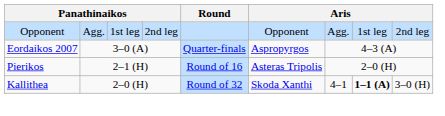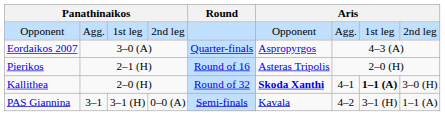 <table class="wikitable" style="text-align:center">
 <tr>
 <th colspan=4>Panathinaikos</th>
 <th>Round</th>
 <th colspan=4>Aris</th>
 </tr>
 <tr style="background:#c1e0ff">
 <td>Opponent</td>
 <td>Agg.</td>
 <td>1st leg</td>
 <td>2nd leg</td>
 <td></td>
 <td>Opponent</td>
 <td>Agg.</td>
 <td>1st leg</td>
 <td>2nd leg</td>
 </tr>
 <tr>
 <td align=left><a href='#'>Eordaikos 2007</a></td>
 <td colspan=3>3–0 (A)</td>
 <td style="background:#c1e0ff;"><a href='#'>Quarter-finals</a></td>
 <td align=left><a href='#'>Aspropyrgos</a></td>
 <td colspan=3>4–3 (A)</td>
 </tr>
 <tr>
 <td align=left><a href='#'>Pierikos</a></td>
 <td colspan=3>2–1 (H)</td>
 <td style="background:#c1e0ff;"><a href='#'>Round of 16</a></td>
 <td align=left><a href='#'>Asteras Tripolis</a></td>
 <td colspan=3>2–0 (H)</td>
 </tr>
 <tr>
 <td align=left><a href='#'>Kallithea</a></td>
 <td colspan=3>2–0 (H)</td>
 <td style="background:#c1e0ff;"><a href='#'>Round of 32</a></td>
-<td align=left><a href='#'>Skoda Xanthi</a></td>
+<td align=left><strong><a href='#'>Skoda Xanthi</a></strong></td>
 <td>4–1</td>
 <td><strong>1–1 (A)</strong></td>
 <td>3–0 (H)</td>
 </tr>
+<tr>
+<td align=left><a href='#'>PAS Giannina</a></td>
+<td>3–1</td>
+<td>3–1 (H)</td>
+<td>0–0 (A)</td>
+<td style="background:#c1e0ff;"><a href='#'>Semi-finals</a></td>
+<td align=left><a href='#'>Kavala</a></td>
+<td>4–2</td>
+<td>3–1 (H)</td>
+<td>1–1 (A)</td>
+</tr>
 </table>
